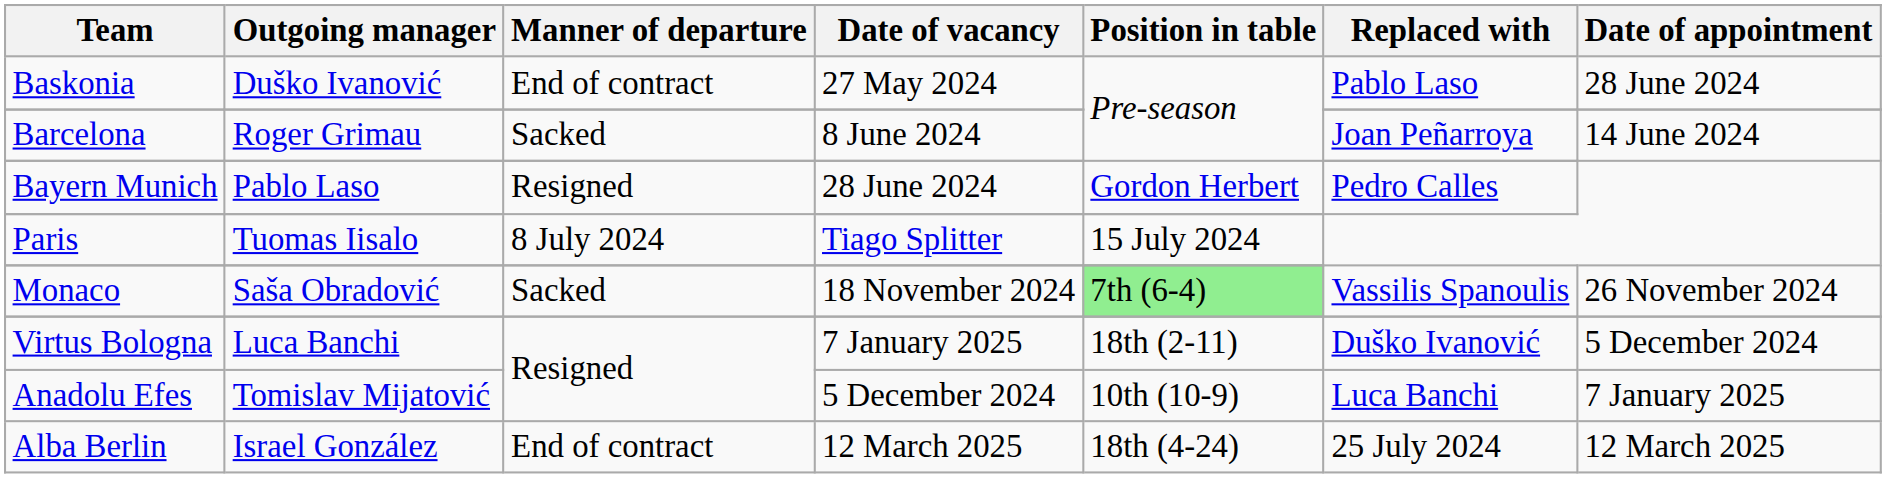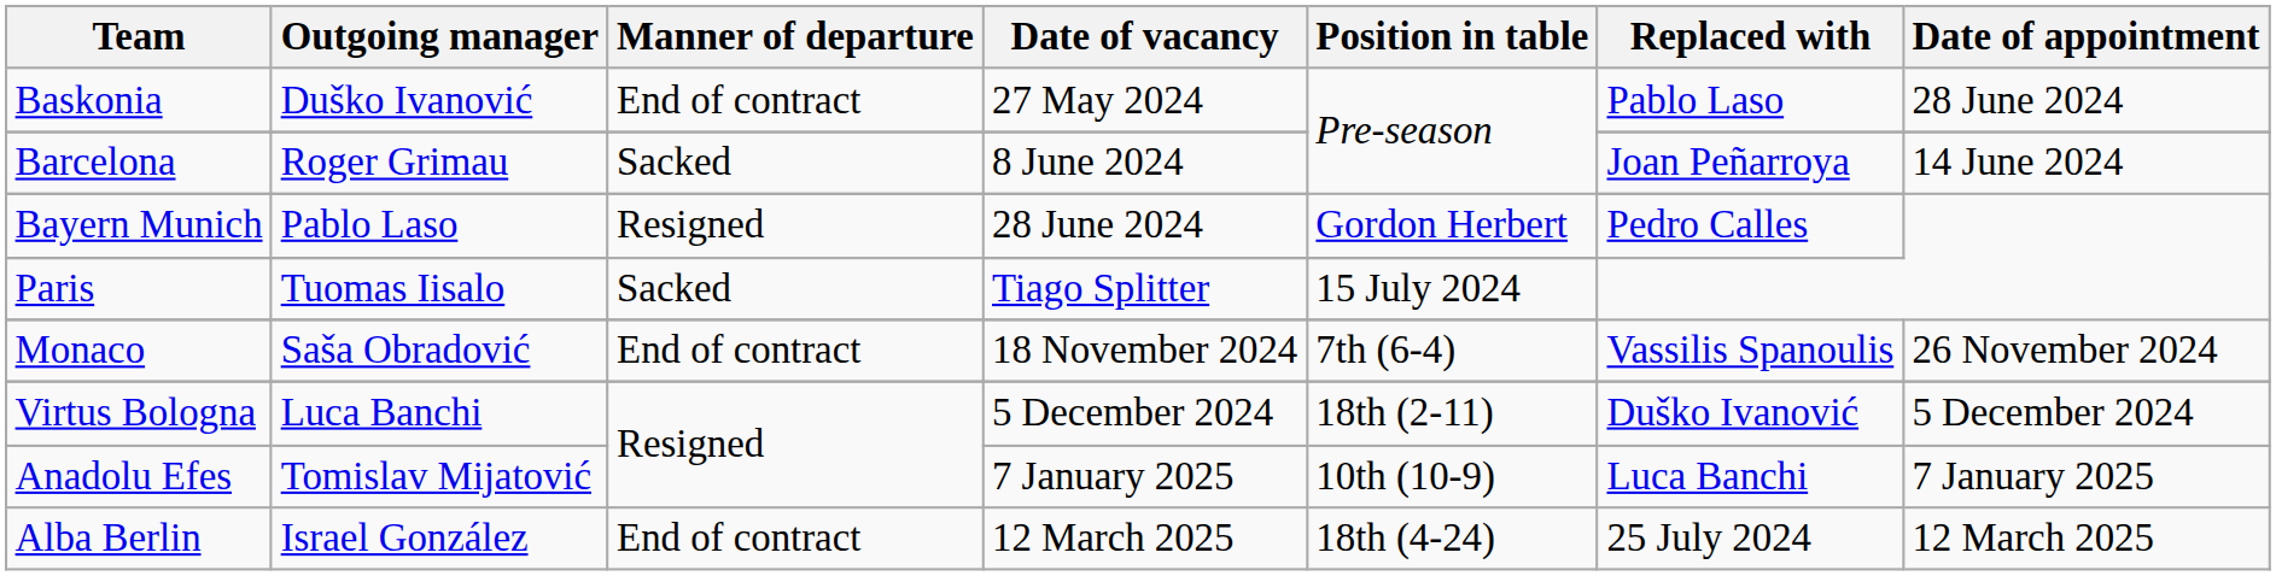 <table class="wikitable sortable">
 <tr>
 <th>Team</th>
 <th>Outgoing manager</th>
 <th>Manner of departure</th>
 <th>Date of vacancy</th>
 <th>Position in table</th>
 <th>Replaced with</th>
 <th>Date of appointment</th>
 </tr>
 <tr>
 <td> <a href='#'>Baskonia</a></td>
 <td data-sort-value="Ivanović, Duško"> <a href='#'>Duško Ivanović</a></td>
 <td>End of contract</td>
 <td>27 May 2024</td>
 <td rowspan="4"><em>Pre-season</em></td>
 <td data-sort-value="Laso, Pablo"> <a href='#'>Pablo Laso</a></td>
 <td>28 June 2024</td>
 </tr>
 <tr>
 </tr>
 <tr>
 <td> <a href='#'>Barcelona</a></td>
 <td data-sort-value="Grimau, Roger"> <a href='#'>Roger Grimau</a></td>
 <td>Sacked</td>
 <td>8 June 2024</td>
 <td data-sort-value="Peñarroya, Joan"> <a href='#'>Joan Peñarroya</a></td>
 <td>14 June 2024</td>
 </tr>
 <tr>
 </tr>
 <tr>
 <td> <a href='#'>Bayern Munich</a></td>
 <td data-sort-value="Laso, Pablo"> <a href='#'>Pablo Laso</a></td>
 <td rowspan="2">Resigned</td>
 <td>28 June 2024</td>
 <td data-sort-value="Herbert, Gordon"> <a href='#'>Gordon Herbert</a></td>
 <td data-sort-value="Callés, Pedro"> <a href='#'>Pedro Calles</a></td>
 </tr>
 <tr>
 </tr>
 <tr>
 <td> <a href='#'>Paris</a></td>
 <td data-sort-value="Iisalo, Tuomas"> <a href='#'>Tuomas Iisalo</a></td>
-<td>8 July 2024</td>
+<td>Sacked</td>
 <td data-sort-value="Splitter, Tiago"> <a href='#'>Tiago Splitter</a></td>
 <td>15 July 2024</td>
 </tr>
 <tr>
 </tr>
 <tr>
 <td> <a href='#'>Monaco</a></td>
 <td data-sort-value="Obradović, Saša"> <a href='#'>Saša Obradović</a></td>
-<td>Sacked</td>
+<td>End of contract</td>
 <td>18 November 2024 </td>
-<td style="background: lightgreen;">7th (6-4)</td>
+<td>7th (6-4)</td>
 <td data-sort-value="Spanoulis, Vassilis"> <a href='#'>Vassilis Spanoulis</a></td>
 <td>26 November 2024</td>
 </tr>
 <tr>
 </tr>
 <tr>
 <td> <a href='#'>Virtus Bologna</a></td>
 <td data-sort-value="Banchi, Luca"> <a href='#'>Luca Banchi</a></td>
 <td rowspan="2">Resigned</td>
-<td>7 January 2025 </td>
+<td>5 December 2024 </td>
 <td>18th (2-11)</td>
 <td data-sort-value="Ivanović, Duško"> <a href='#'>Duško Ivanović</a></td>
 <td>5 December 2024 </td>
 </tr>
 <tr>
 <td> <a href='#'>Anadolu Efes</a></td>
 <td data-sort-value="Mijatović, Tomislav"> <a href='#'>Tomislav Mijatović</a></td>
-<td>5 December 2024 </td>
+<td>7 January 2025 </td>
 <td>10th (10-9)</td>
 <td data-sort-value="Banchi, Luca"> <a href='#'>Luca Banchi</a></td>
 <td>7 January 2025 </td>
 </tr>
 <tr>
 <td> <a href='#'>Alba Berlin</a></td>
 <td data-sort-value="González, Israel"> <a href='#'>Israel González</a></td>
 <td>End of contract</td>
 <td>12 March 2025 </td>
 <td>18th (4-24)</td>
 <td>25 July 2024</td>
 <td>12 March 2025 </td>
 </tr>
 </table>
